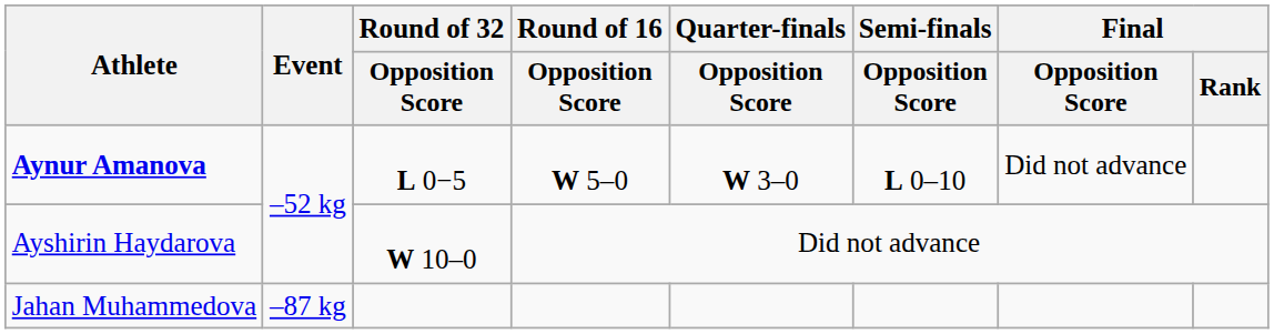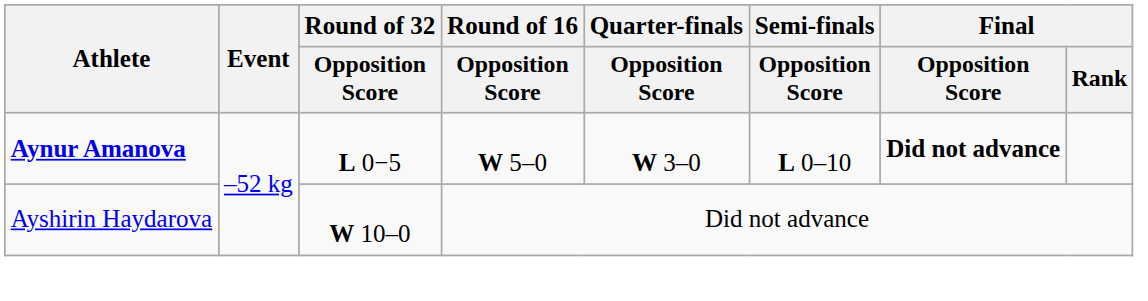 <table class=wikitable style=font-size:90%;text-align:center>
 <tr>
 <th rowspan=2>Athlete</th>
 <th rowspan=2>Event</th>
 <th>Round of 32</th>
 <th>Round of 16</th>
 <th>Quarter-finals</th>
 <th>Semi-finals</th>
 <th colspan=2>Final</th>
 </tr>
 <tr style=font-size:95%>
 <th>Opposition<br>Score</th>
 <th>Opposition<br>Score</th>
 <th>Opposition<br>Score</th>
 <th>Opposition<br>Score</th>
 <th>Opposition<br>Score</th>
 <th>Rank</th>
 </tr>
 <tr>
 <td align="left"><strong><a href='#'>Aynur Amanova</a></strong></td>
 <td align=left rowspan=2><a href='#'>–52 kg</a></td>
 <td><br><strong>L</strong> 0−5</td>
 <td><br><strong>W</strong> 5–0</td>
 <td><br><strong>W</strong> 3–0</td>
 <td><br><strong>L</strong> 0–10</td>
-<td>Did not advance</td>
+<td><strong>Did not advance</strong></td>
 <td></td>
 </tr>
 <tr>
 <td align=left><a href='#'>Ayshirin Haydarova</a></td>
 <td><br><strong>W</strong> 10–0</td>
 <td colspan=5>Did not advance</td>
 </tr>
-<tr>
-<td align=left><a href='#'>Jahan Muhammedova</a></td>
-<td align=left><a href='#'>–87 kg</a></td>
-<td></td>
-<td><br></td>
-<td></td>
-<td></td>
-<td></td>
-<td></td>
-</tr>
 </table>
